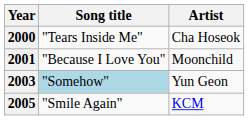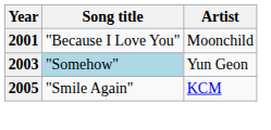 <table class="wikitable plainrowheaders sortable">
 <tr>
 <th>Year</th>
 <th>Song title</th>
 <th>Artist</th>
-</tr>
-<tr>
-<th scope="row">2000</th>
-<td>"Tears Inside Me"</td>
-<td>Cha Hoseok</td>
 </tr>
 <tr>
 <th scope="row">2001</th>
 <td>"Because I Love You"</td>
 <td>Moonchild</td>
 </tr>
 <tr>
 <th scope="row">2003</th>
 <td style="background: lightblue;">"Somehow"</td>
 <td>Yun Geon</td>
 </tr>
 <tr>
 <th scope="row">2005</th>
 <td>"Smile Again"</td>
 <td><a href='#'>KCM</a></td>
 </tr>
 </table>
